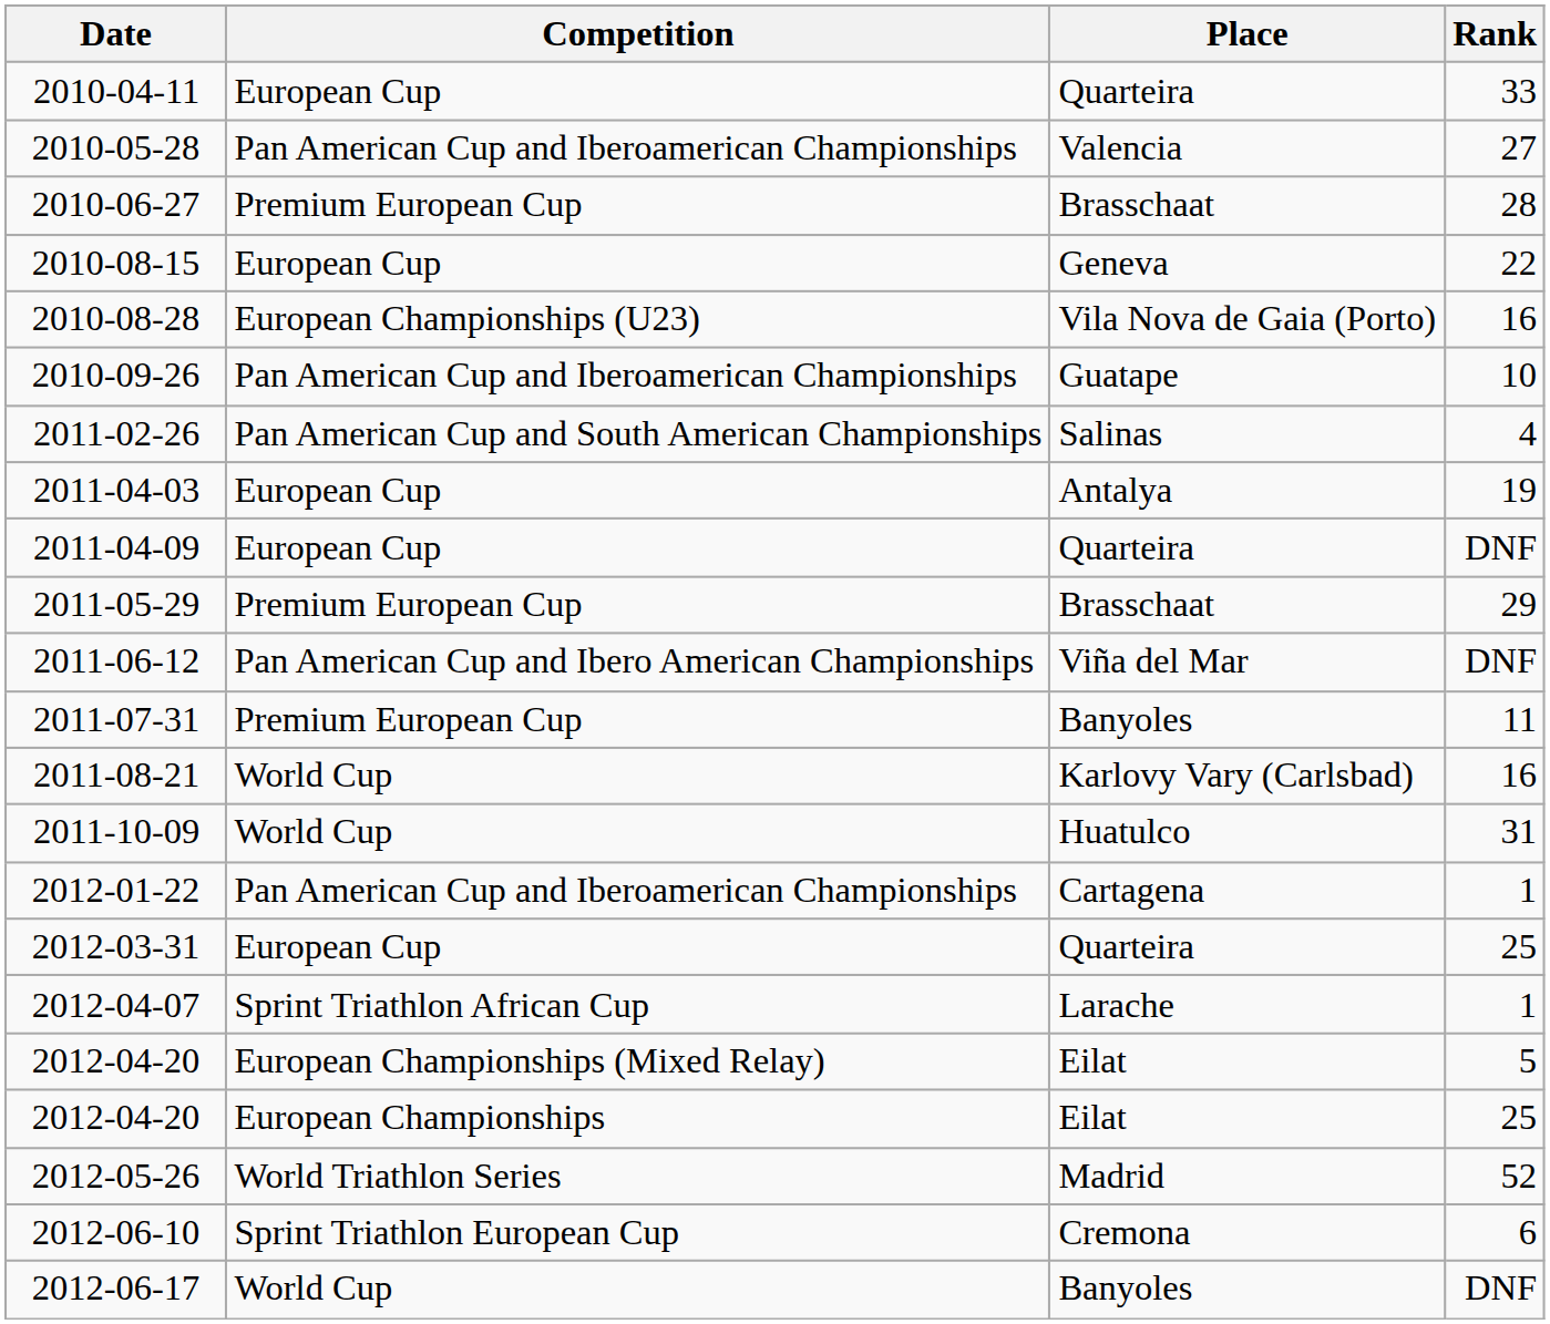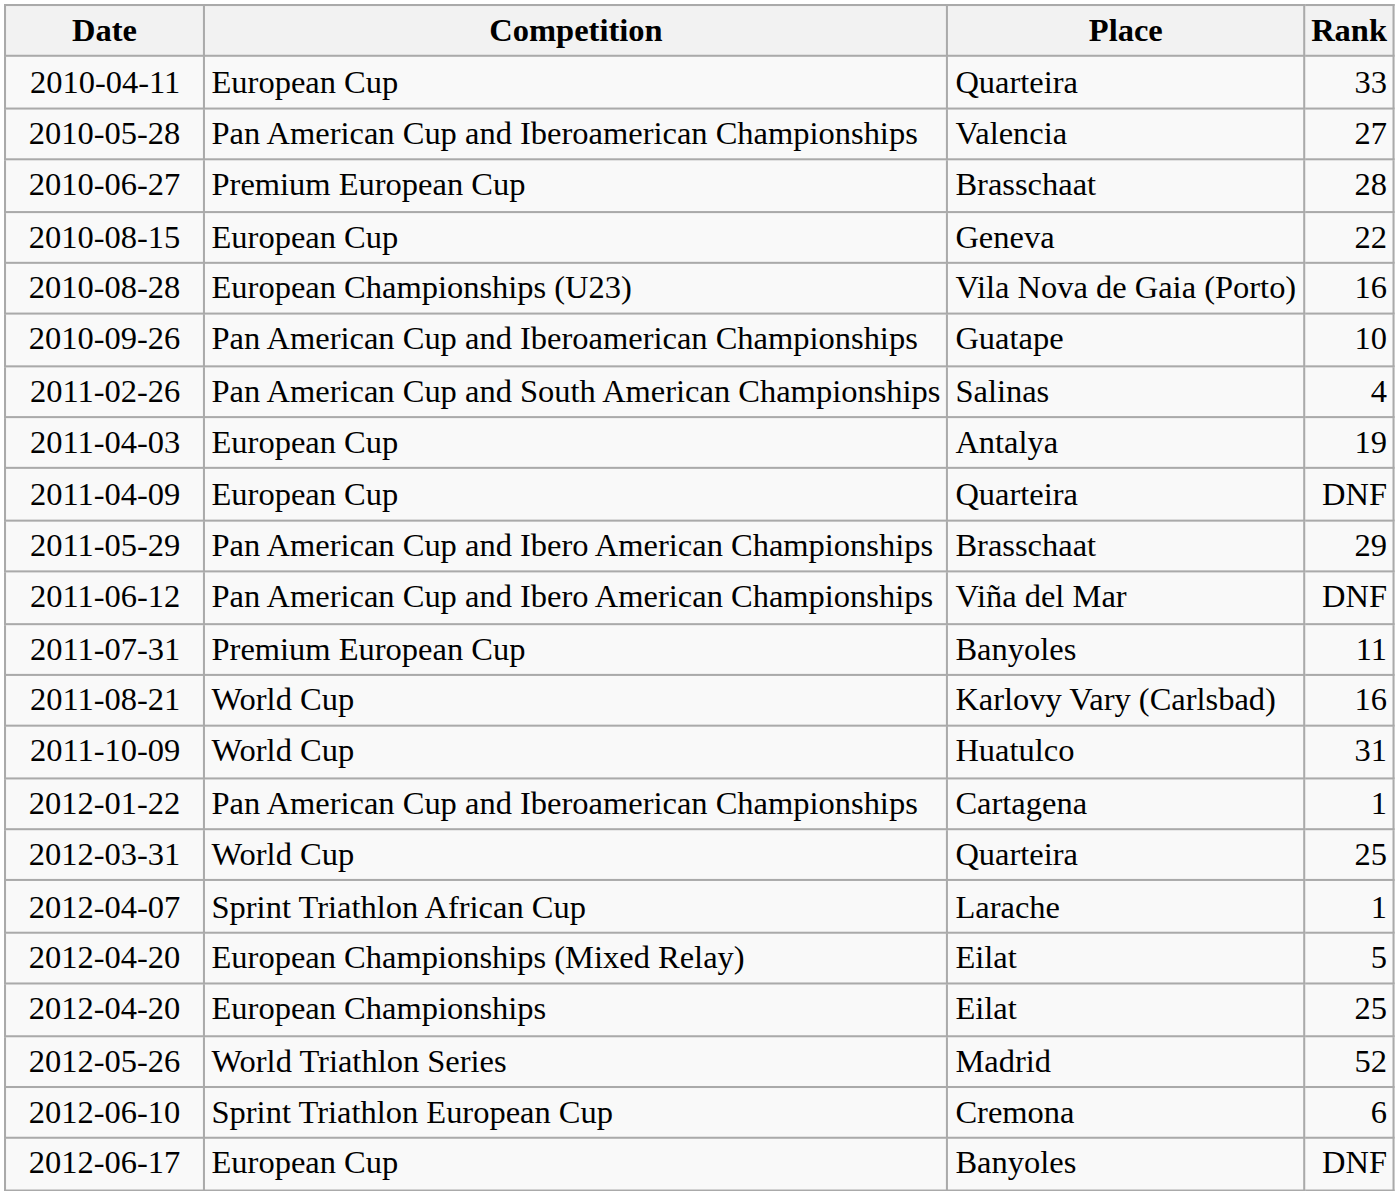 <table class="wikitable sortable">
 <tr>
 <th>Date</th>
 <th>Competition</th>
 <th>Place</th>
 <th>Rank</th>
 </tr>
 <tr>
 <td style="text-align:right">  2010-04-11  </td>
 <td>European Cup</td>
 <td>Quarteira</td>
 <td style="text-align:right">33</td>
 </tr>
 <tr>
 <td style="text-align:right">  2010-05-28  </td>
 <td>Pan American Cup and Iberoamerican Championships</td>
 <td>Valencia</td>
 <td style="text-align:right">27</td>
 </tr>
 <tr>
 <td style="text-align:right">  2010-06-27  </td>
 <td>Premium European Cup</td>
 <td>Brasschaat</td>
 <td style="text-align:right">28</td>
 </tr>
 <tr>
 <td style="text-align:right">  2010-08-15  </td>
 <td>European Cup</td>
 <td>Geneva</td>
 <td style="text-align:right">22</td>
 </tr>
 <tr>
 <td style="text-align:right">  2010-08-28  </td>
 <td>European Championships (U23)</td>
 <td>Vila Nova de Gaia (Porto)</td>
 <td style="text-align:right">16</td>
 </tr>
 <tr>
 <td style="text-align:right">  2010-09-26  </td>
 <td>Pan American Cup and Iberoamerican Championships</td>
 <td>Guatape</td>
 <td style="text-align:right">10</td>
 </tr>
 <tr>
 <td style="text-align:right">  2011-02-26  </td>
 <td>Pan American Cup and South American Championships</td>
 <td>Salinas</td>
 <td style="text-align:right">4</td>
 </tr>
 <tr>
 <td style="text-align:right">  2011-04-03  </td>
 <td>European Cup</td>
 <td>Antalya</td>
 <td style="text-align:right">19</td>
 </tr>
 <tr>
 <td style="text-align:right">  2011-04-09  </td>
 <td>European Cup</td>
 <td>Quarteira</td>
 <td style="text-align:right">DNF</td>
 </tr>
 <tr>
 <td style="text-align:right">  2011-05-29  </td>
-<td>Premium European Cup</td>
+<td>Pan American Cup and Ibero American Championships</td>
 <td>Brasschaat</td>
 <td style="text-align:right">29</td>
 </tr>
 <tr>
 <td style="text-align:right">  2011-06-12  </td>
 <td>Pan American Cup and Ibero American Championships</td>
 <td>Viña del Mar</td>
 <td style="text-align:right">DNF</td>
 </tr>
 <tr>
 <td style="text-align:right">  2011-07-31  </td>
 <td>Premium European Cup</td>
 <td>Banyoles</td>
 <td style="text-align:right">11</td>
 </tr>
 <tr>
 <td style="text-align:right">  2011-08-21  </td>
 <td>World Cup</td>
 <td>Karlovy Vary (Carlsbad)</td>
 <td style="text-align:right">16</td>
 </tr>
 <tr>
 <td style="text-align:right">  2011-10-09  </td>
 <td>World Cup</td>
 <td>Huatulco</td>
 <td style="text-align:right">31</td>
 </tr>
 <tr>
 <td style="text-align:right">  2012-01-22  </td>
 <td>Pan American Cup and Iberoamerican Championships</td>
 <td>Cartagena</td>
 <td style="text-align:right">1</td>
 </tr>
 <tr>
 <td style="text-align:right">  2012-03-31  </td>
-<td>European Cup</td>
+<td>World Cup</td>
 <td>Quarteira</td>
 <td style="text-align:right">25</td>
 </tr>
 <tr>
 <td style="text-align:right">  2012-04-07  </td>
 <td>Sprint Triathlon African Cup</td>
 <td>Larache</td>
 <td style="text-align:right">1</td>
 </tr>
 <tr>
 <td style="text-align:right">  2012-04-20  </td>
 <td>European Championships (Mixed Relay)</td>
 <td>Eilat</td>
 <td style="text-align:right">5</td>
 </tr>
 <tr>
 <td style="text-align:right">  2012-04-20  </td>
 <td>European Championships</td>
 <td>Eilat</td>
 <td style="text-align:right">25</td>
 </tr>
 <tr>
 <td style="text-align:right">  2012-05-26  </td>
 <td>World Triathlon Series</td>
 <td>Madrid</td>
 <td style="text-align:right">52</td>
 </tr>
 <tr>
 <td style="text-align:right">  2012-06-10  </td>
 <td>Sprint Triathlon European Cup</td>
 <td>Cremona</td>
 <td style="text-align:right">6</td>
 </tr>
 <tr>
 <td style="text-align:right">  2012-06-17  </td>
-<td>World Cup</td>
+<td>European Cup</td>
 <td>Banyoles</td>
 <td style="text-align:right">DNF</td>
 </tr>
 </table>
